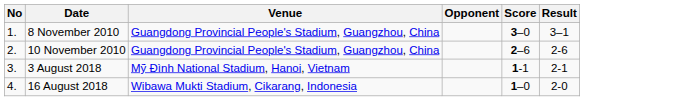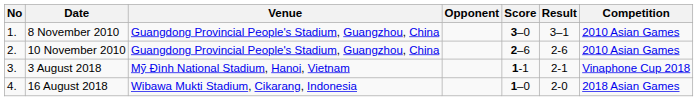 <table class="wikitable" style="font-size:100%;">
 <tr>
 <th>No</th>
 <th>Date</th>
 <th>Venue</th>
 <th>Opponent</th>
 <th>Score</th>
 <th>Result</th>
+<th>Competition</th>
 </tr>
 <tr>
 <td>1.</td>
 <td>8 November 2010</td>
 <td><a href='#'>Guangdong Provincial People's Stadium</a>, <a href='#'>Guangzhou</a>, <a href='#'>China</a></td>
 <td></td>
 <td align=center><strong>3</strong>–0</td>
 <td align=center>3–1</td>
+<td><a href='#'>2010 Asian Games</a></td>
 </tr>
 <tr>
 <td>2.</td>
 <td>10 November 2010</td>
 <td><a href='#'>Guangdong Provincial People's Stadium</a>, <a href='#'>Guangzhou</a>, <a href='#'>China</a></td>
 <td></td>
 <td align=center><strong>2</strong>–6</td>
 <td align=center>2-6</td>
+<td><a href='#'>2010 Asian Games</a></td>
 </tr>
 <tr>
 <td>3.</td>
 <td>3 August 2018</td>
 <td><a href='#'>Mỹ Đình National Stadium</a>, <a href='#'>Hanoi</a>, <a href='#'>Vietnam</a></td>
 <td></td>
 <td align=center><strong>1</strong>-1</td>
 <td align=center>2-1</td>
+<td><a href='#'>Vinaphone Cup 2018</a></td>
 </tr>
 <tr>
 <td>4.</td>
 <td>16 August 2018</td>
 <td><a href='#'>Wibawa Mukti Stadium</a>, <a href='#'>Cikarang</a>, <a href='#'>Indonesia</a></td>
 <td></td>
 <td align=center><strong>1</strong>–0</td>
 <td align=center>2-0</td>
+<td><a href='#'>2018 Asian Games</a></td>
 </tr>
 </table>
